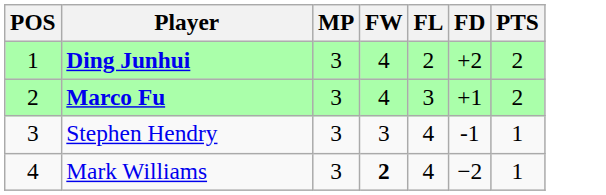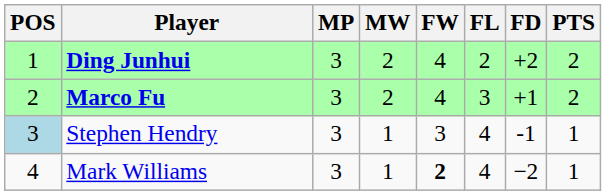 <table class="wikitable" style="text-align: center;">
 <tr>
 <th width=20>POS</th>
 <th width=165>Player</th>
 <th width=20>MP</th>
+<th width=20>MW</th>
 <th width=20>FW</th>
 <th width=20>FL</th>
 <th width=20>FD</th>
 <th width=20>PTS</th>
 </tr>
 <tr style="background:#aaffaa;">
 <td>1</td>
 <td style="text-align:left;"> <strong><a href='#'>Ding Junhui</a></strong></td>
 <td>3</td>
+<td>2</td>
 <td>4</td>
 <td>2</td>
 <td>+2</td>
 <td>2</td>
 </tr>
 <tr style="background:#aaffaa;">
 <td>2</td>
 <td style="text-align:left;"> <strong><a href='#'>Marco Fu</a></strong></td>
 <td>3</td>
+<td>2</td>
 <td>4</td>
 <td>3</td>
 <td>+1</td>
 <td>2</td>
 </tr>
 <tr>
-<td>3</td>
+<td style="background: lightblue;">3</td>
 <td style="text-align:left;"> <a href='#'>Stephen Hendry</a></td>
 <td>3</td>
+<td>1</td>
 <td>3</td>
 <td>4</td>
 <td>-1</td>
 <td>1</td>
 </tr>
 <tr>
 <td>4</td>
 <td style="text-align:left;"> <a href='#'>Mark Williams</a></td>
 <td>3</td>
+<td>1</td>
 <td><strong>2</strong></td>
 <td>4</td>
 <td>−2</td>
 <td>1</td>
 </tr>
 </table>
